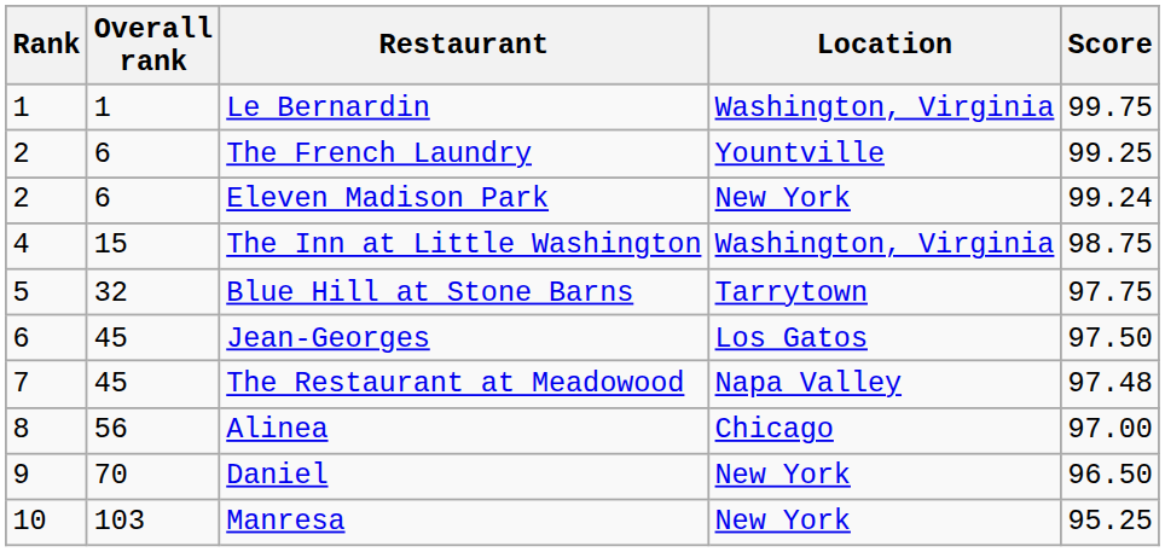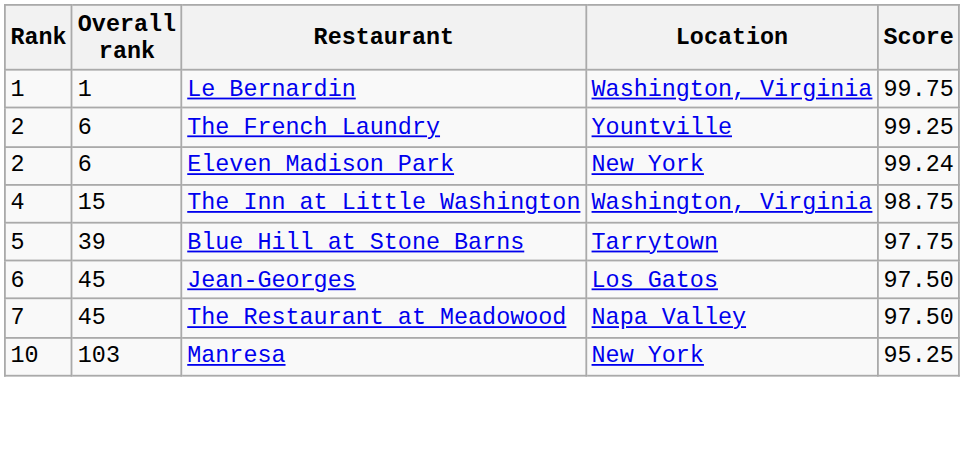 <table class="wikitable" style="text-align: left;">
 <tr>
 <th>Rank</th>
 <th>Overall<br>rank</th>
 <th>Restaurant</th>
 <th>Location</th>
 <th>Score</th>
 </tr>
 <tr>
 <td>1</td>
 <td>1</td>
 <td><a href='#'>Le Bernardin</a></td>
 <td><a href='#'>Washington, Virginia</a></td>
 <td>99.75</td>
 </tr>
 <tr>
 <td>2</td>
 <td>6</td>
 <td><a href='#'>The French Laundry</a></td>
 <td><a href='#'>Yountville</a></td>
 <td>99.25</td>
 </tr>
 <tr>
 <td>2</td>
 <td>6</td>
 <td><a href='#'>Eleven Madison Park</a></td>
 <td><a href='#'>New York</a></td>
 <td>99.24</td>
 </tr>
 <tr>
 <td>4</td>
 <td>15</td>
 <td><a href='#'>The Inn at Little Washington</a></td>
 <td><a href='#'>Washington, Virginia</a></td>
 <td>98.75</td>
 </tr>
 <tr>
 <td>5</td>
-<td>32</td>
+<td>39</td>
 <td><a href='#'>Blue Hill at Stone Barns</a></td>
 <td><a href='#'>Tarrytown</a></td>
 <td>97.75</td>
 </tr>
 <tr>
 <td>6</td>
 <td>45</td>
 <td><a href='#'>Jean-Georges</a></td>
 <td><a href='#'>Los Gatos</a></td>
 <td>97.50</td>
 </tr>
 <tr>
 <td>7</td>
 <td>45</td>
 <td><a href='#'>The Restaurant at Meadowood</a></td>
 <td><a href='#'>Napa Valley</a></td>
-<td>97.48</td>
-</tr>
-<tr>
-<td>8</td>
-<td>56</td>
-<td><a href='#'>Alinea</a></td>
-<td><a href='#'>Chicago</a></td>
-<td>97.00</td>
-</tr>
-<tr>
-<td>9</td>
-<td>70</td>
-<td><a href='#'>Daniel</a></td>
-<td><a href='#'>New York</a></td>
-<td>96.50</td>
+<td>97.50</td>
 </tr>
 <tr>
 <td>10</td>
 <td>103</td>
 <td><a href='#'>Manresa</a></td>
 <td><a href='#'>New York</a></td>
 <td>95.25</td>
 </tr>
 </table>
